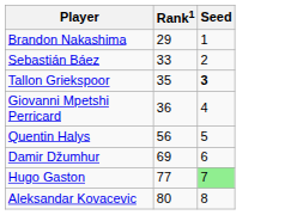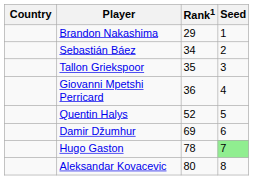 <table class="sortable wikitable">
 <tr>
+<th width="70">Country</th>
 <th width="175">Player</th>
 <th>Rank<sup>1</sup></th>
 <th>Seed</th>
 </tr>
 <tr>
+<td></td>
 <td><a href='#'>Brandon Nakashima</a></td>
 <td>29</td>
 <td>1</td>
 </tr>
 <tr>
+<td></td>
 <td><a href='#'>Sebastián Báez</a></td>
-<td>33</td>
+<td>34</td>
 <td>2</td>
 </tr>
 <tr>
+<td></td>
 <td><a href='#'>Tallon Griekspoor</a></td>
 <td>35</td>
-<td><strong>3</strong></td>
+<td>3</td>
 </tr>
 <tr>
+<td></td>
 <td><a href='#'>Giovanni Mpetshi Perricard</a></td>
 <td>36</td>
 <td>4</td>
 </tr>
 <tr>
+<td></td>
 <td><a href='#'>Quentin Halys</a></td>
-<td>56</td>
+<td>52</td>
 <td>5</td>
 </tr>
 <tr>
+<td></td>
 <td><a href='#'>Damir Džumhur</a></td>
 <td>69</td>
 <td>6</td>
 </tr>
 <tr>
+<td></td>
 <td><a href='#'>Hugo Gaston</a></td>
-<td>77</td>
+<td>78</td>
 <td style="background: lightgreen;">7</td>
 </tr>
 <tr>
+<td></td>
 <td><a href='#'>Aleksandar Kovacevic</a></td>
 <td>80</td>
 <td>8</td>
 </tr>
 </table>
